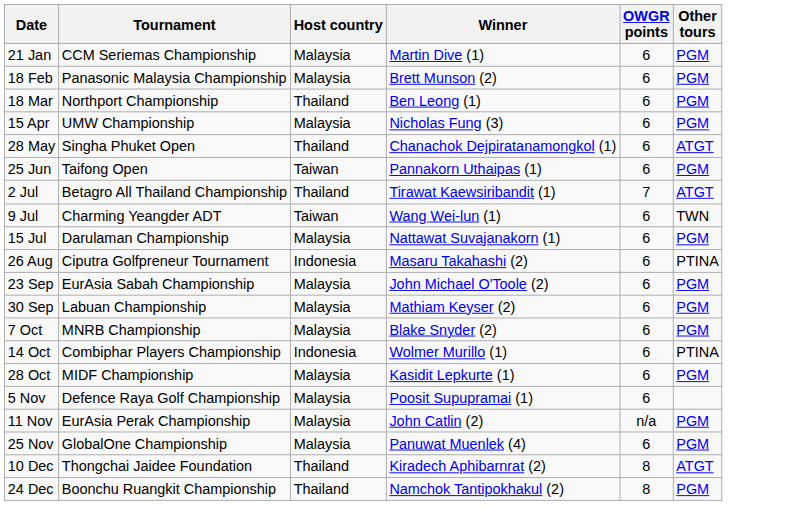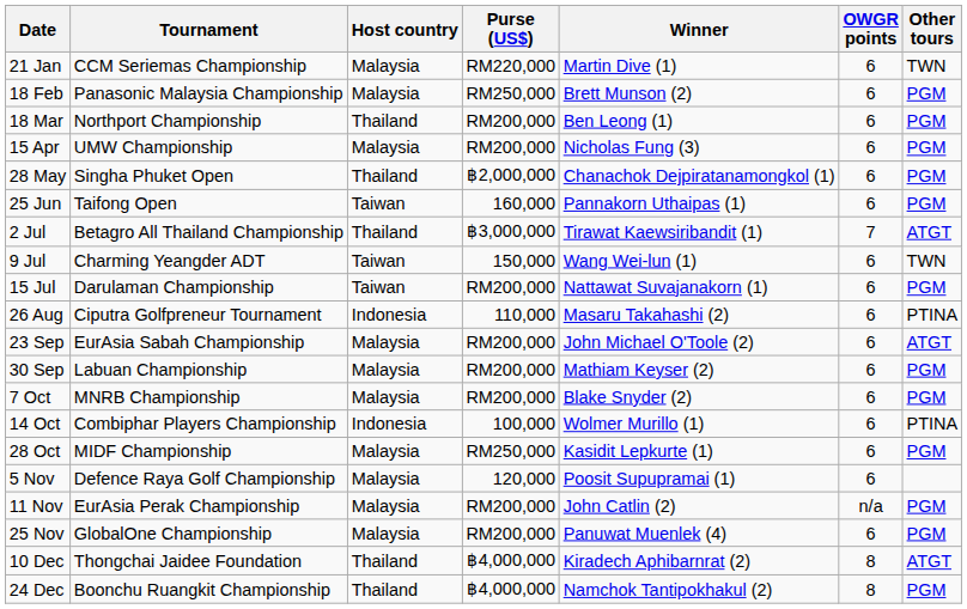 <table class="wikitable" style="font-size:95%">
 <tr>
 <th>Date</th>
 <th>Tournament</th>
 <th>Host country</th>
+<th>Purse<br>(<a href='#'>US$</a>)</th>
 <th>Winner</th>
 <th><a href='#'>OWGR</a><br>points</th>
 <th>Other<br>tours</th>
 </tr>
 <tr>
 <td>21 Jan</td>
 <td>CCM Seriemas Championship</td>
 <td>Malaysia</td>
+<td align=right>RM220,000</td>
 <td> <a href='#'>Martin Dive</a> (1)</td>
 <td align=center>6</td>
-<td><a href='#'>PGM</a></td>
+<td>TWN</td>
 </tr>
 <tr>
 <td>18 Feb</td>
 <td>Panasonic Malaysia Championship</td>
 <td>Malaysia</td>
+<td align=right>RM250,000</td>
 <td> <a href='#'>Brett Munson</a> (2)</td>
 <td align=center>6</td>
 <td><a href='#'>PGM</a></td>
 </tr>
 <tr>
 <td>18 Mar</td>
 <td>Northport Championship</td>
 <td>Thailand</td>
+<td align=right>RM200,000</td>
 <td> <a href='#'>Ben Leong</a> (1)</td>
 <td align=center>6</td>
 <td><a href='#'>PGM</a></td>
 </tr>
 <tr>
 <td>15 Apr</td>
 <td>UMW Championship</td>
 <td>Malaysia</td>
+<td align=right>RM200,000</td>
 <td> <a href='#'>Nicholas Fung</a> (3)</td>
 <td align=center>6</td>
 <td><a href='#'>PGM</a></td>
 </tr>
 <tr>
 <td>28 May</td>
 <td>Singha Phuket Open</td>
 <td>Thailand</td>
+<td align=right>฿2,000,000</td>
 <td> <a href='#'>Chanachok Dejpiratanamongkol</a> (1)</td>
 <td align=center>6</td>
-<td><a href='#'>ATGT</a></td>
+<td><a href='#'>PGM</a></td>
 </tr>
 <tr>
 <td>25 Jun</td>
 <td>Taifong Open</td>
 <td>Taiwan</td>
+<td align=right>160,000</td>
 <td> <a href='#'>Pannakorn Uthaipas</a> (1)</td>
 <td align=center>6</td>
 <td><a href='#'>PGM</a></td>
 </tr>
 <tr>
 <td>2 Jul</td>
 <td>Betagro All Thailand Championship</td>
 <td>Thailand</td>
+<td align=right>฿3,000,000</td>
 <td> <a href='#'>Tirawat Kaewsiribandit</a> (1)</td>
 <td align=center>7</td>
 <td><a href='#'>ATGT</a></td>
 </tr>
 <tr>
 <td>9 Jul</td>
 <td>Charming Yeangder ADT</td>
 <td>Taiwan</td>
+<td align=right>150,000</td>
 <td> <a href='#'>Wang Wei-lun</a> (1)</td>
 <td align=center>6</td>
 <td>TWN</td>
 </tr>
 <tr>
 <td>15 Jul</td>
 <td>Darulaman Championship</td>
-<td>Malaysia</td>
+<td>Taiwan</td>
+<td align=right>RM200,000</td>
 <td> <a href='#'>Nattawat Suvajanakorn</a> (1)</td>
 <td align=center>6</td>
 <td><a href='#'>PGM</a></td>
 </tr>
 <tr>
 <td>26 Aug</td>
 <td>Ciputra Golfpreneur Tournament</td>
 <td>Indonesia</td>
+<td align=right>110,000</td>
 <td> <a href='#'>Masaru Takahashi</a> (2)</td>
 <td align=center>6</td>
 <td>PTINA</td>
 </tr>
 <tr>
 <td>23 Sep</td>
 <td>EurAsia Sabah Championship</td>
 <td>Malaysia</td>
+<td align=right>RM200,000</td>
 <td> <a href='#'>John Michael O'Toole</a> (2)</td>
 <td align=center>6</td>
-<td><a href='#'>PGM</a></td>
+<td><a href='#'>ATGT</a></td>
 </tr>
 <tr>
 <td>30 Sep</td>
 <td>Labuan Championship</td>
 <td>Malaysia</td>
+<td align=right>RM200,000</td>
 <td> <a href='#'>Mathiam Keyser</a> (2)</td>
 <td align=center>6</td>
 <td><a href='#'>PGM</a></td>
 </tr>
 <tr>
 <td>7 Oct</td>
 <td>MNRB Championship</td>
 <td>Malaysia</td>
+<td align=right>RM200,000</td>
 <td> <a href='#'>Blake Snyder</a> (2)</td>
 <td align=center>6</td>
 <td><a href='#'>PGM</a></td>
 </tr>
 <tr>
 <td>14 Oct</td>
 <td>Combiphar Players Championship</td>
 <td>Indonesia</td>
+<td align=right>100,000</td>
 <td> <a href='#'>Wolmer Murillo</a> (1)</td>
 <td align=center>6</td>
 <td>PTINA</td>
 </tr>
 <tr>
 <td>28 Oct</td>
 <td>MIDF Championship</td>
 <td>Malaysia</td>
+<td align=right>RM250,000</td>
 <td> <a href='#'>Kasidit Lepkurte</a> (1)</td>
 <td align=center>6</td>
 <td><a href='#'>PGM</a></td>
 </tr>
 <tr>
 <td>5 Nov</td>
 <td>Defence Raya Golf Championship</td>
 <td>Malaysia</td>
+<td align=right>120,000</td>
 <td> <a href='#'>Poosit Supupramai</a> (1)</td>
 <td align=center>6</td>
 <td></td>
 </tr>
 <tr>
 <td>11 Nov</td>
 <td>EurAsia Perak Championship</td>
 <td>Malaysia</td>
+<td align=right>RM200,000</td>
 <td> <a href='#'>John Catlin</a> (2)</td>
 <td align=center>n/a</td>
 <td><a href='#'>PGM</a></td>
 </tr>
 <tr>
 <td>25 Nov</td>
 <td>GlobalOne Championship</td>
 <td>Malaysia</td>
+<td align=right>RM200,000</td>
 <td> <a href='#'>Panuwat Muenlek</a> (4)</td>
 <td align=center>6</td>
 <td><a href='#'>PGM</a></td>
 </tr>
 <tr>
 <td>10 Dec</td>
 <td>Thongchai Jaidee Foundation</td>
 <td>Thailand</td>
+<td align=right>฿4,000,000</td>
 <td> <a href='#'>Kiradech Aphibarnrat</a> (2)</td>
 <td align=center>8</td>
 <td><a href='#'>ATGT</a></td>
 </tr>
 <tr>
 <td>24 Dec</td>
 <td>Boonchu Ruangkit Championship</td>
 <td>Thailand</td>
+<td align=right>฿4,000,000</td>
 <td> <a href='#'>Namchok Tantipokhakul</a> (2)</td>
 <td align=center>8</td>
 <td><a href='#'>PGM</a></td>
 </tr>
 </table>
